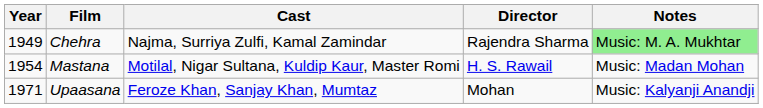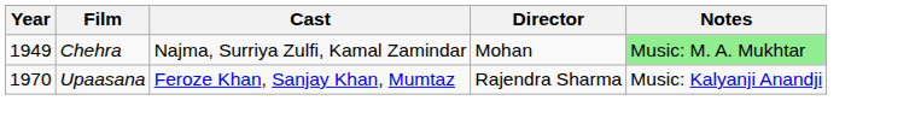 <table class="wikitable">
 <tr>
 <th>Year</th>
 <th>Film</th>
 <th>Cast</th>
 <th>Director</th>
 <th>Notes</th>
 </tr>
 <tr>
 <td>1949</td>
 <td><em>Chehra</em></td>
 <td>Najma, Surriya Zulfi, Kamal Zamindar</td>
-<td>Rajendra Sharma</td>
+<td>Mohan</td>
 <td style="background: lightgreen;">Music: M. A. Mukhtar</td>
 </tr>
 <tr>
-<td>1954</td>
-<td><em>Mastana</em></td>
-<td><a href='#'>Motilal</a>, Nigar Sultana, <a href='#'>Kuldip Kaur</a>, Master Romi</td>
-<td><a href='#'>H. S. Rawail</a></td>
-<td>Music: <a href='#'>Madan Mohan</a></td>
-</tr>
-<tr>
-<td>1971</td>
+<td>1970</td>
 <td><em>Upaasana</em></td>
 <td><a href='#'>Feroze Khan</a>, <a href='#'>Sanjay Khan</a>, <a href='#'>Mumtaz</a></td>
-<td>Mohan</td>
+<td>Rajendra Sharma</td>
 <td>Music: <a href='#'>Kalyanji Anandji</a></td>
 </tr>
 </table>
